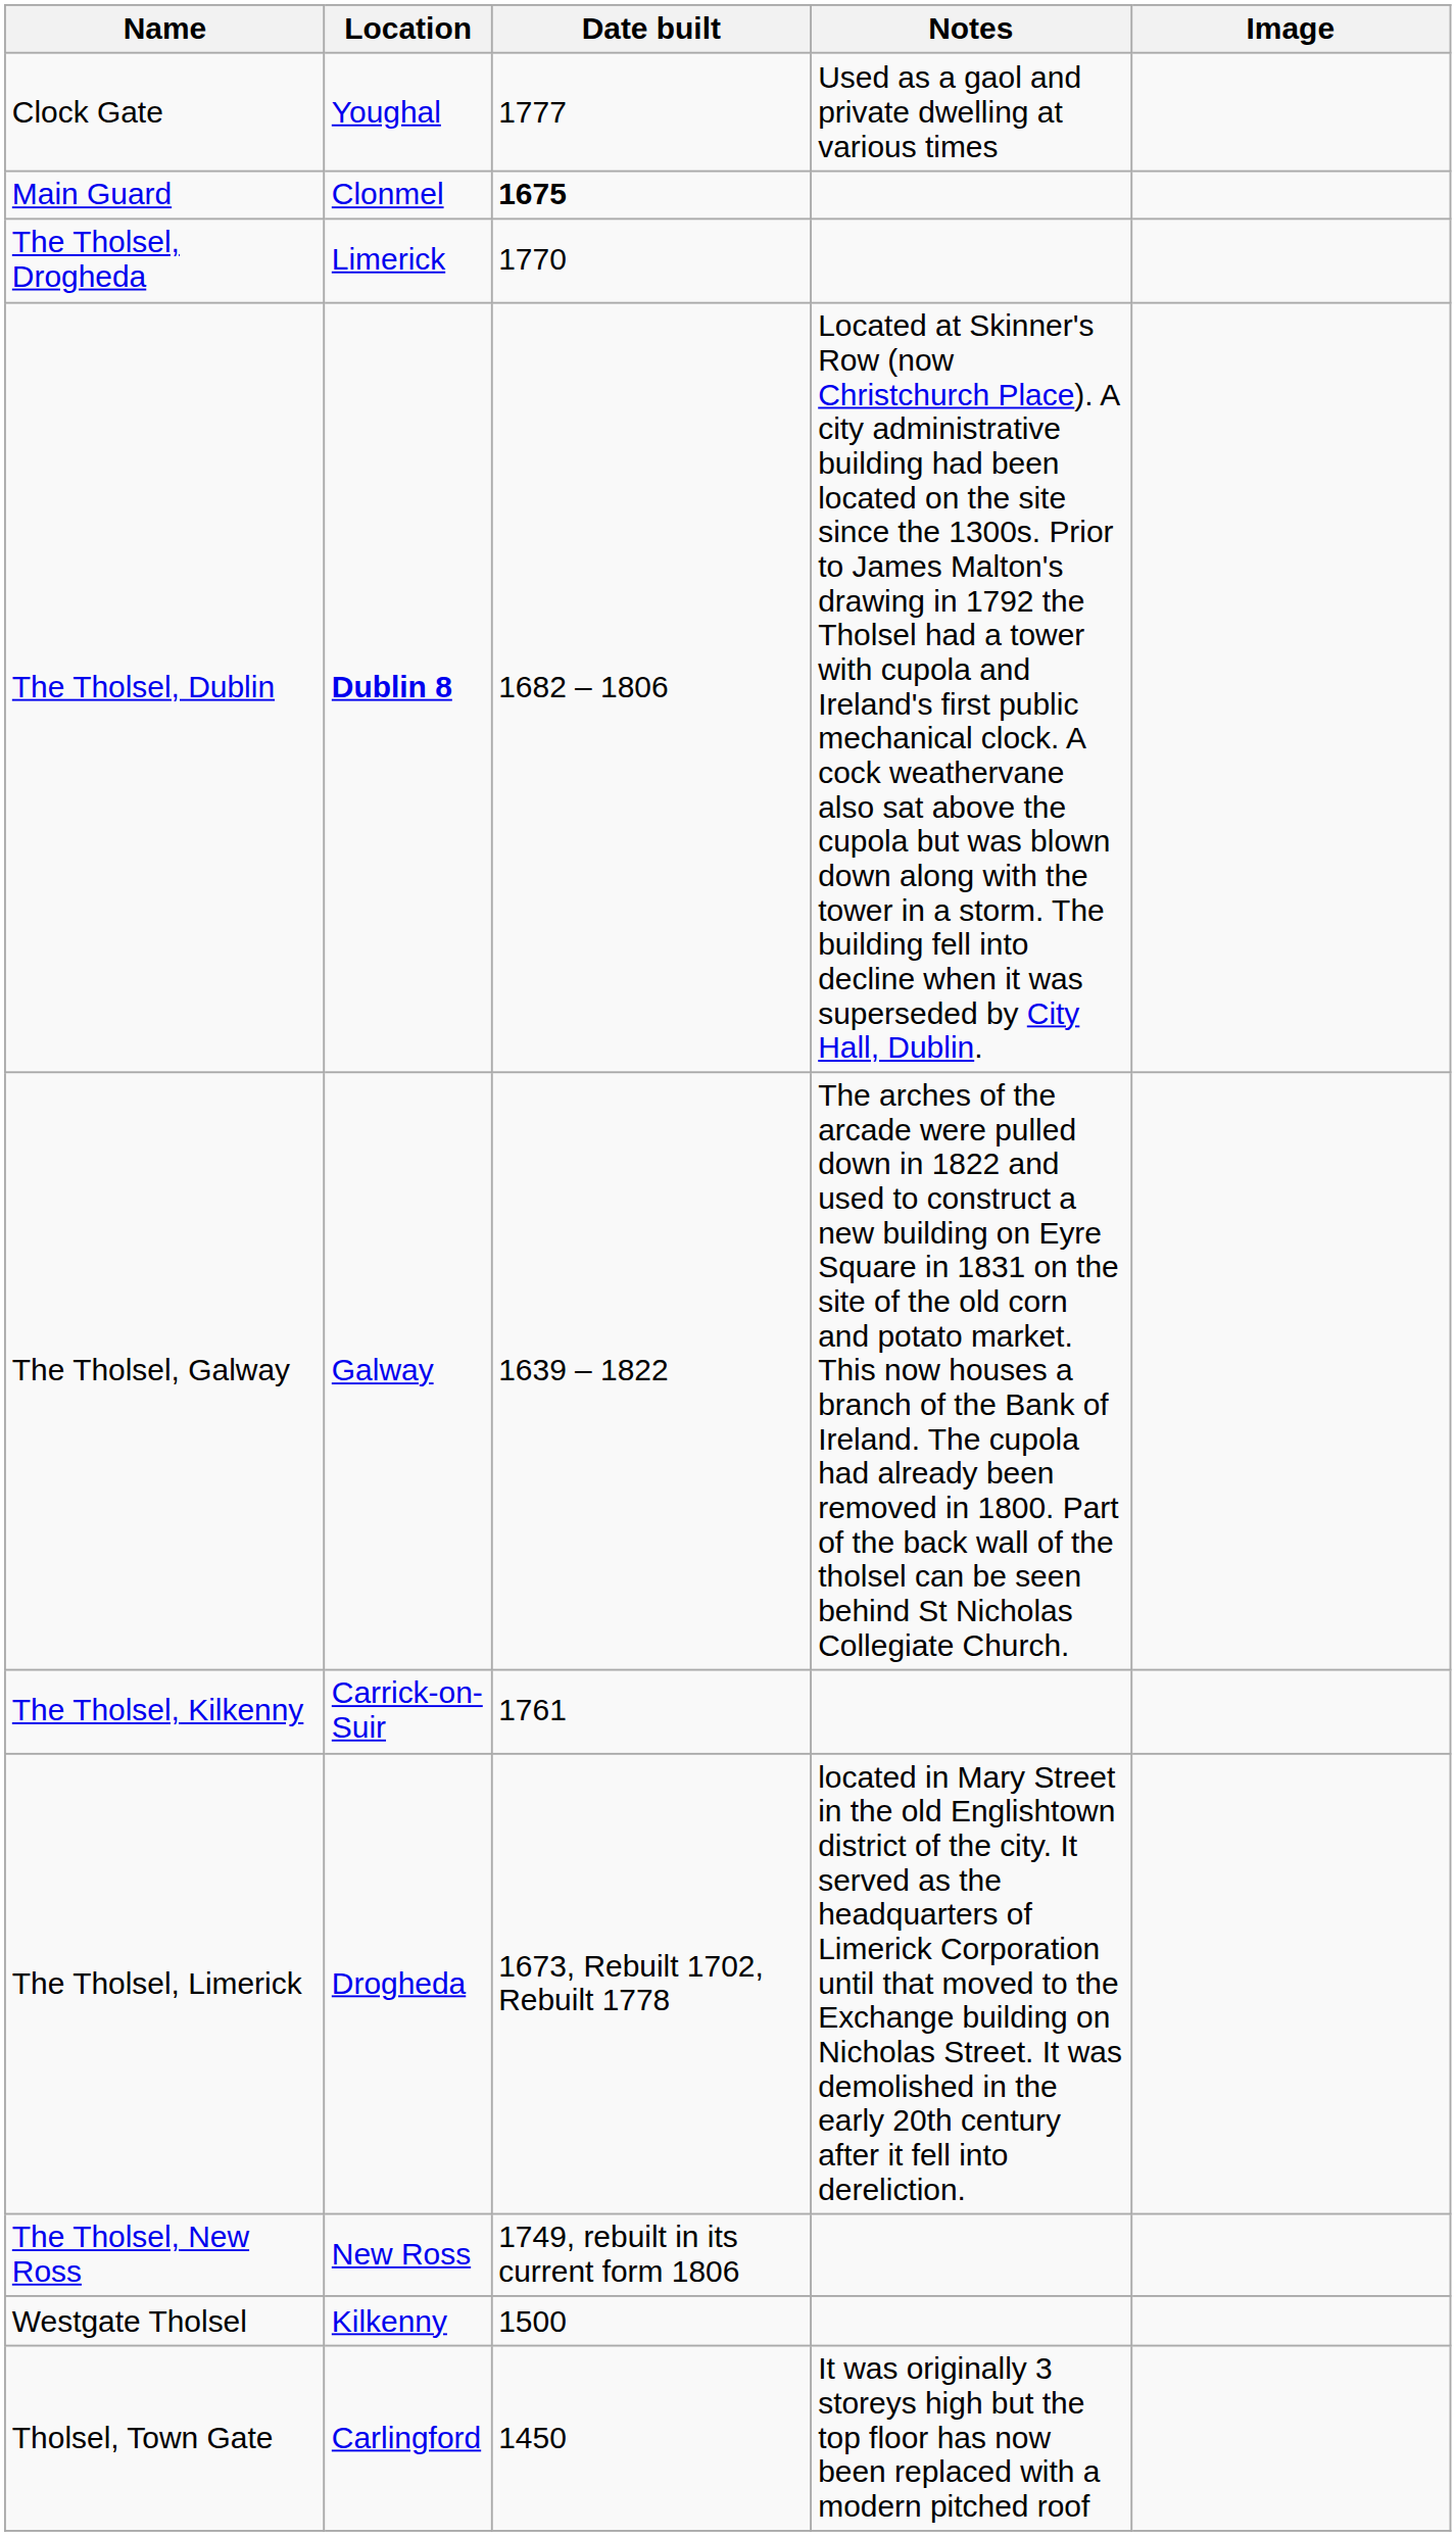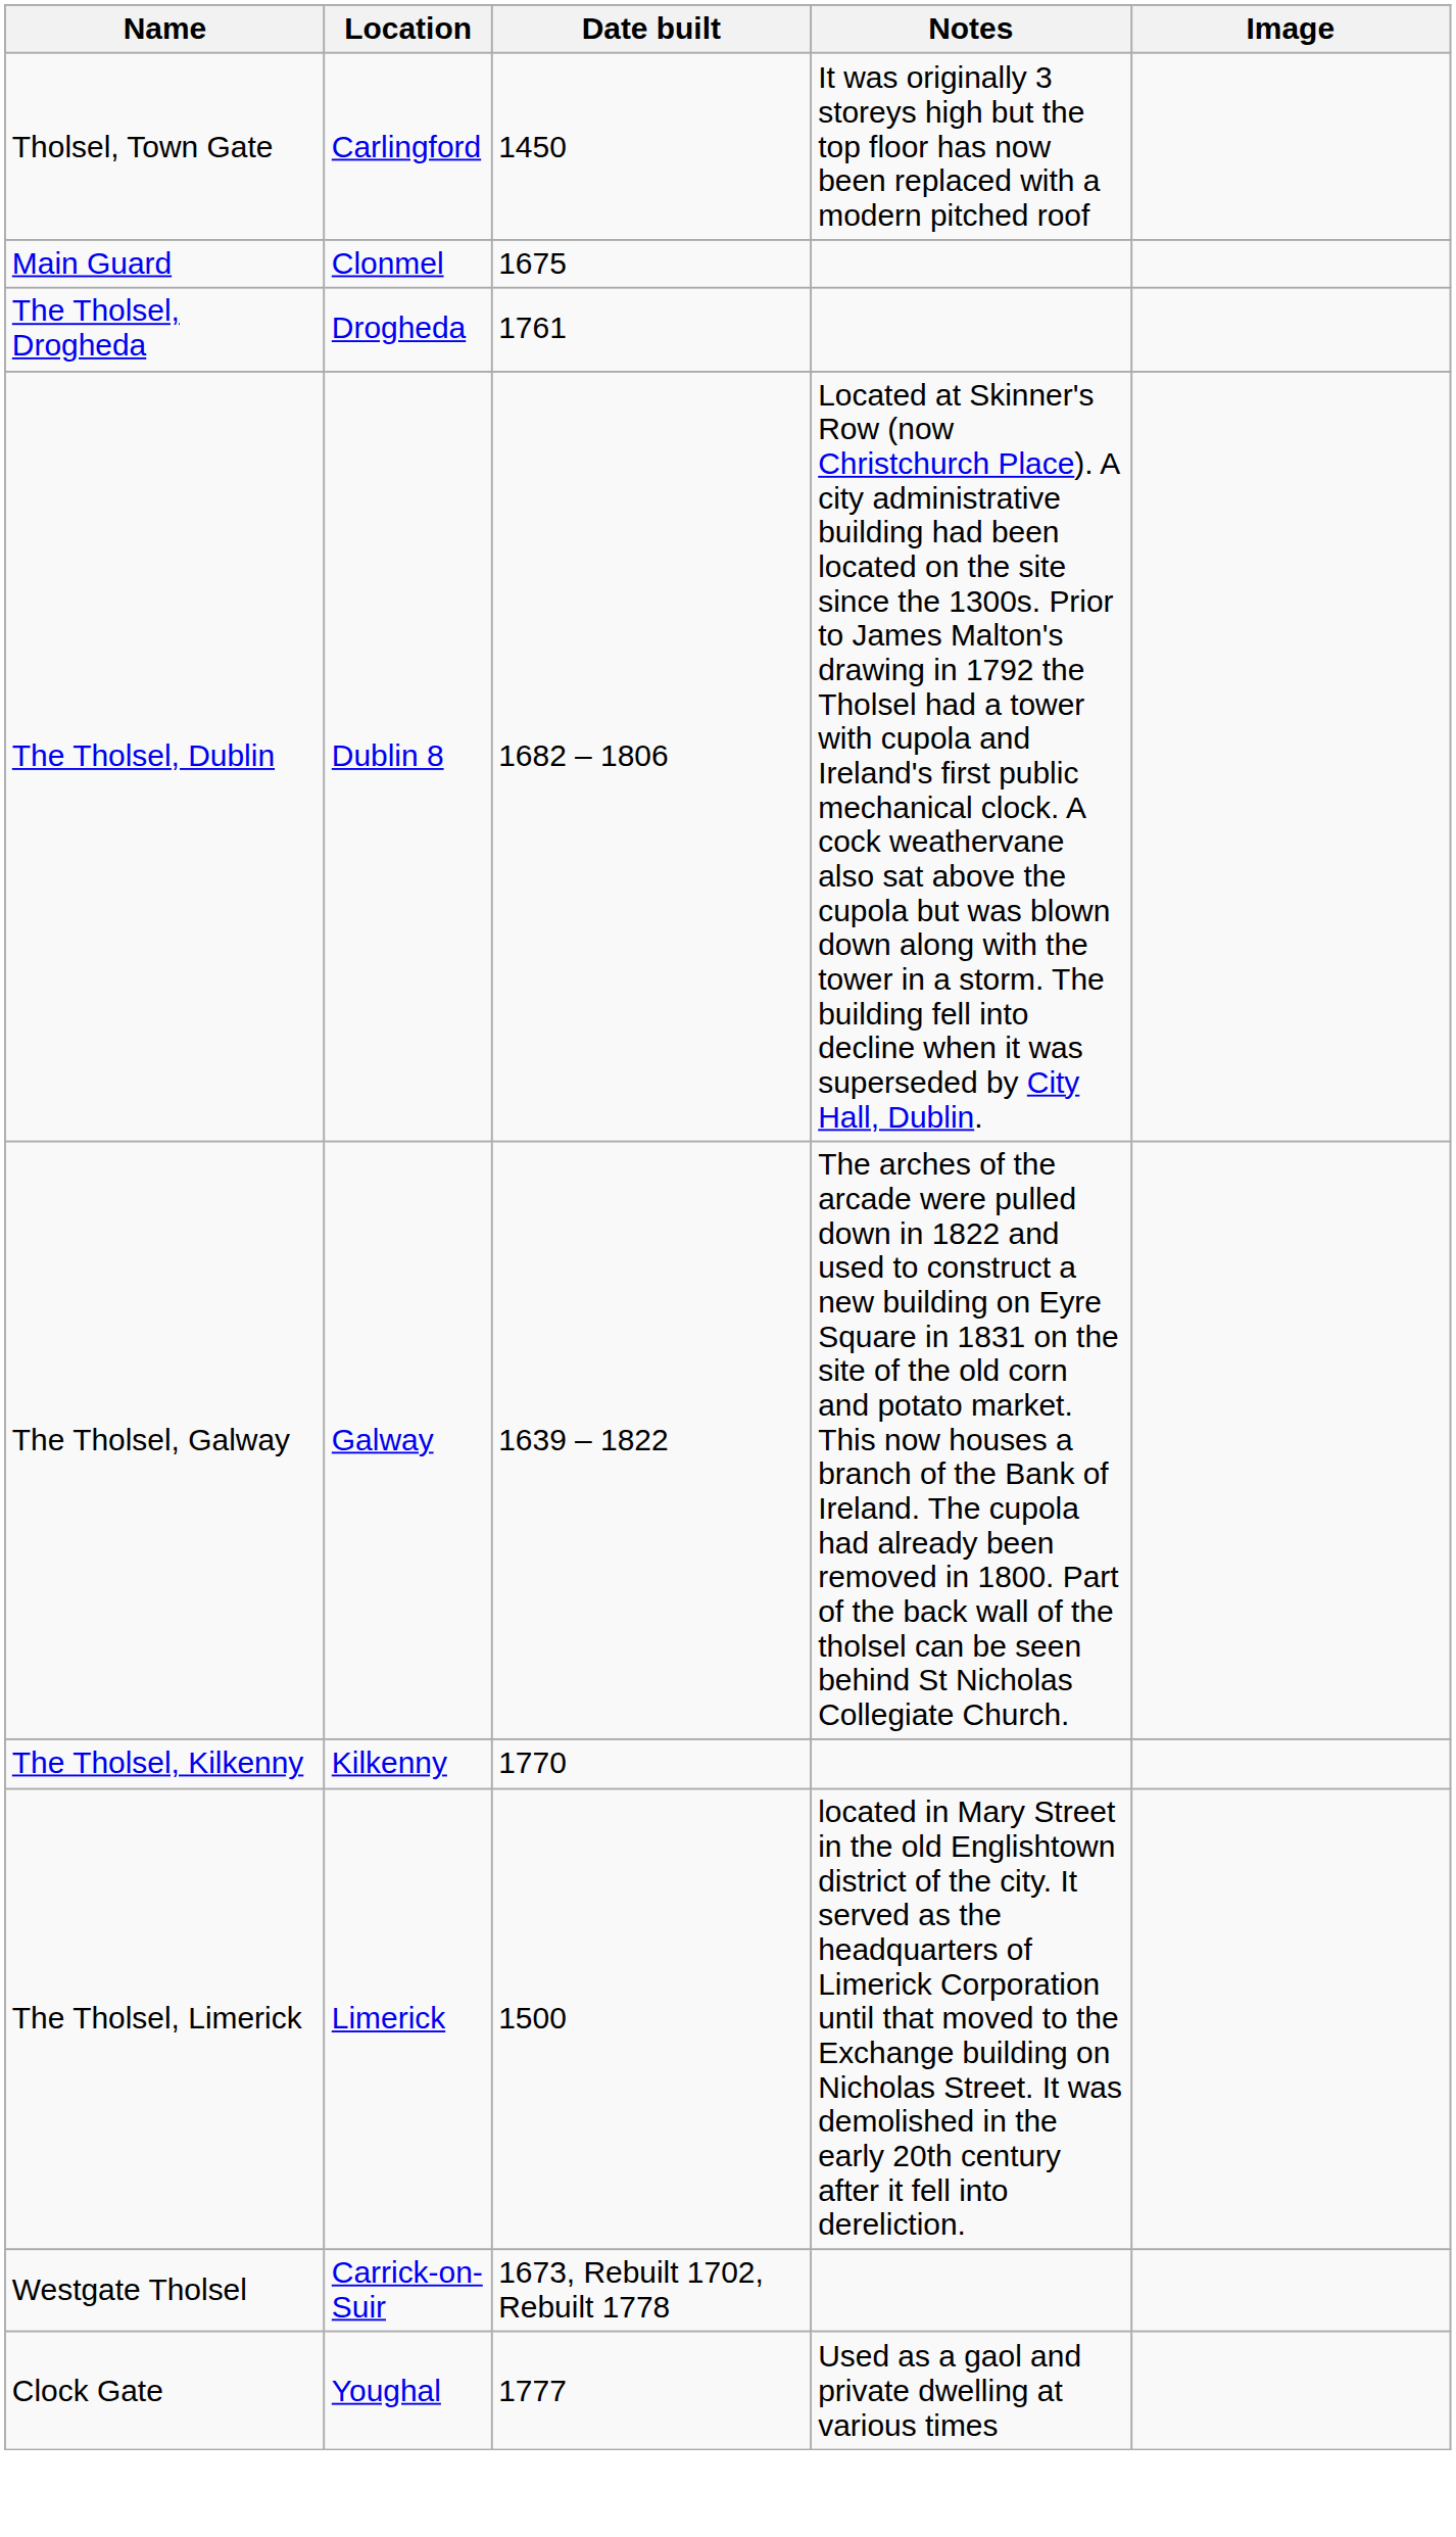 <table class="wikitable sortable">
 <tr>
 <th ! style="vertical-align: bottom; width: 160px;"><strong>Name</strong><br></th>
 <th ! style="vertical-align: bottom; width: 80px;"><strong>Location</strong><br></th>
 <th ! style="vertical-align: bottom; width: 160px;"><strong>Date built</strong><br></th>
 <th ! style="vertical-align: bottom; width: 160px;" class="unsortable"><strong>Notes</strong><br></th>
 <th ! style="vertical-align: bottom; width: 160px;" class="unsortable"><strong>Image</strong><br></th>
 </tr>
 <tr>
-<td>Clock Gate</td>
-<td><a href='#'>Youghal</a></td>
-<td>1777</td>
-<td>Used as a gaol and private dwelling at various times</td>
+<td>Tholsel, Town Gate</td>
+<td><a href='#'>Carlingford</a></td>
+<td>1450</td>
+<td>It was originally 3 storeys high but the top floor has now been replaced with a modern pitched roof</td>
 <td></td>
 </tr>
 <tr>
 <td><a href='#'>Main Guard</a></td>
 <td><a href='#'>Clonmel</a></td>
-<td><strong>1675</strong></td>
+<td>1675</td>
 <td></td>
 <td></td>
 </tr>
 <tr>
 <td><a href='#'>The Tholsel, Drogheda</a></td>
-<td><a href='#'>Limerick</a></td>
-<td>1770</td>
+<td><a href='#'>Drogheda</a></td>
+<td>1761</td>
 <td></td>
 <td></td>
 </tr>
 <tr>
 <td><a href='#'>The Tholsel, Dublin</a></td>
-<td><strong><a href='#'>Dublin 8</a></strong></td>
+<td><a href='#'>Dublin 8</a></td>
 <td>1682 – 1806</td>
 <td>Located at Skinner's Row (now <a href='#'>Christchurch Place</a>). A city administrative building had been located on the site since the 1300s. Prior to James Malton's drawing in 1792 the Tholsel had a tower with cupola and Ireland's first public mechanical clock. A cock weathervane also sat above the cupola but was blown down along with the tower in a storm. The building fell into decline when it was superseded by <a href='#'>City Hall, Dublin</a>.</td>
 <td></td>
 </tr>
 <tr>
 <td>The Tholsel, Galway</td>
 <td><a href='#'>Galway</a></td>
 <td>1639 – 1822</td>
 <td>The arches of the arcade were pulled down in 1822 and used to construct a new building on Eyre Square in 1831 on the site of the old corn and potato market. This now houses a branch of the Bank of Ireland. The cupola had already been removed in 1800. Part of the back wall of the tholsel can be seen behind St Nicholas Collegiate Church.</td>
 <td></td>
 </tr>
 <tr>
 <td><a href='#'>The Tholsel, Kilkenny</a></td>
-<td><a href='#'>Carrick-on-Suir</a></td>
-<td>1761</td>
+<td><a href='#'>Kilkenny</a></td>
+<td>1770</td>
 <td></td>
 <td></td>
 </tr>
 <tr>
 <td>The Tholsel, Limerick</td>
-<td><a href='#'>Drogheda</a></td>
-<td>1673, Rebuilt 1702, Rebuilt 1778</td>
+<td><a href='#'>Limerick</a></td>
+<td>1500</td>
 <td>located in Mary Street in the old Englishtown district of the city. It served as the headquarters of Limerick Corporation until that moved to the Exchange building on Nicholas Street. It was demolished in the early 20th century after it fell into dereliction.</td>
 <td></td>
 </tr>
 <tr>
-<td><a href='#'>The Tholsel, New Ross</a></td>
-<td><a href='#'>New Ross</a></td>
-<td>1749, rebuilt in its current form 1806</td>
+<td>Westgate Tholsel</td>
+<td><a href='#'>Carrick-on-Suir</a></td>
+<td>1673, Rebuilt 1702, Rebuilt 1778</td>
 <td></td>
 <td></td>
 </tr>
 <tr>
-<td>Westgate Tholsel</td>
-<td><a href='#'>Kilkenny</a></td>
-<td>1500</td>
-<td></td>
-<td></td>
-</tr>
-<tr>
-<td>Tholsel, Town Gate</td>
-<td><a href='#'>Carlingford</a></td>
-<td>1450</td>
-<td>It was originally 3 storeys high but the top floor has now been replaced with a modern pitched roof</td>
+<td>Clock Gate</td>
+<td><a href='#'>Youghal</a></td>
+<td>1777</td>
+<td>Used as a gaol and private dwelling at various times</td>
 <td></td>
 </tr>
 </table>
